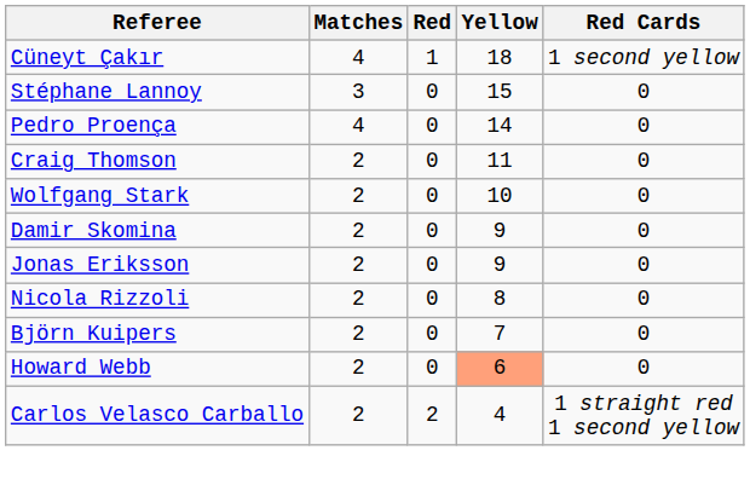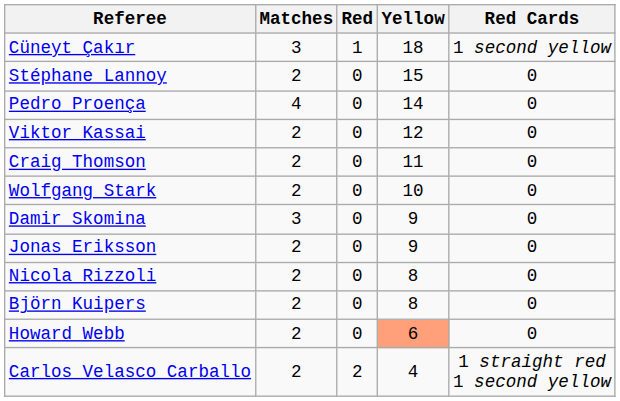 <table class="wikitable" style="text-align:center">
 <tr>
 <th>Referee</th>
 <th>Matches</th>
 <th> Red</th>
 <th> Yellow</th>
 <th>Red Cards</th>
 </tr>
 <tr>
 <td align=left> <a href='#'>Cüneyt Çakır</a></td>
-<td>4</td>
+<td>3</td>
 <td>1</td>
 <td>18</td>
 <td>1 <em>second yellow</em></td>
 </tr>
 <tr>
 <td align=left> <a href='#'>Stéphane Lannoy</a></td>
-<td>3</td>
+<td>2</td>
 <td>0</td>
 <td>15</td>
 <td>0</td>
 </tr>
 <tr>
 <td align=left> <a href='#'>Pedro Proença</a></td>
 <td>4</td>
 <td>0</td>
 <td>14</td>
+<td>0</td>
+</tr>
+<tr>
+<td align=left> <a href='#'>Viktor Kassai</a></td>
+<td>2</td>
+<td>0</td>
+<td>12</td>
 <td>0</td>
 </tr>
 <tr>
 <td align=left> <a href='#'>Craig Thomson</a></td>
 <td>2</td>
 <td>0</td>
 <td>11</td>
 <td>0</td>
 </tr>
 <tr>
 <td align=left> <a href='#'>Wolfgang Stark</a></td>
 <td>2</td>
 <td>0</td>
 <td>10</td>
 <td>0</td>
 </tr>
 <tr>
 <td align=left> <a href='#'>Damir Skomina</a></td>
-<td>2</td>
+<td>3</td>
 <td>0</td>
 <td>9</td>
 <td>0</td>
 </tr>
 <tr>
 <td align=left> <a href='#'>Jonas Eriksson</a></td>
 <td>2</td>
 <td>0</td>
 <td>9</td>
 <td>0</td>
 </tr>
 <tr>
 <td align=left> <a href='#'>Nicola Rizzoli</a></td>
 <td>2</td>
 <td>0</td>
 <td>8</td>
 <td>0</td>
 </tr>
 <tr>
 <td align=left> <a href='#'>Björn Kuipers</a></td>
 <td>2</td>
 <td>0</td>
-<td>7</td>
+<td>8</td>
 <td>0</td>
 </tr>
 <tr>
 <td align=left> <a href='#'>Howard Webb</a></td>
 <td>2</td>
 <td>0</td>
 <td style="background: lightsalmon;">6</td>
 <td>0</td>
 </tr>
 <tr>
 <td align=left> <a href='#'>Carlos Velasco Carballo</a></td>
 <td>2</td>
 <td>2</td>
 <td>4</td>
 <td>1 <em>straight red</em><br>1 <em>second yellow</em></td>
 </tr>
 </table>
